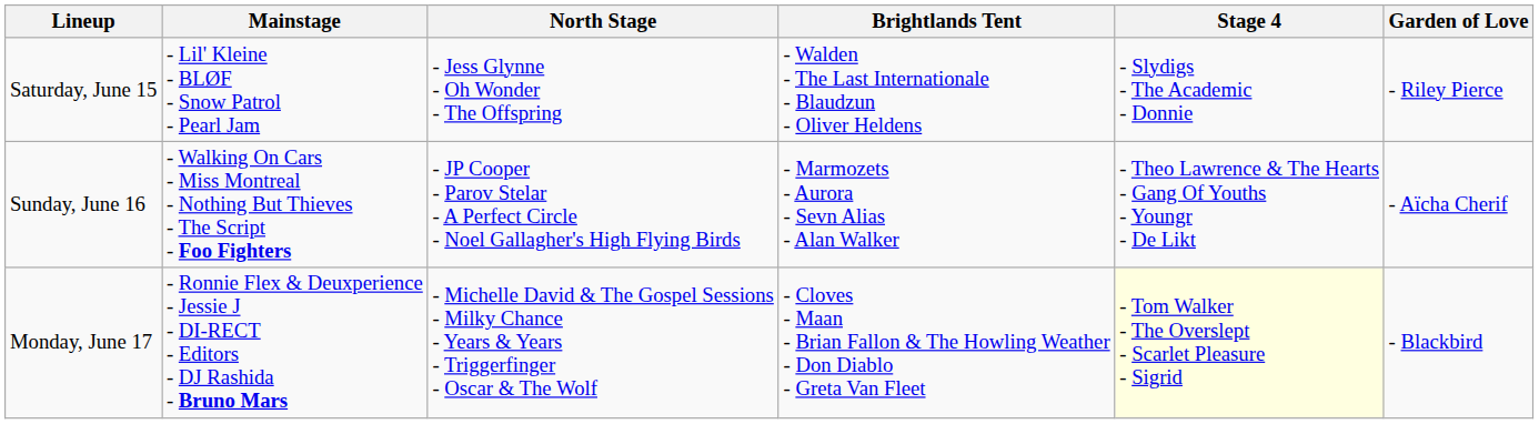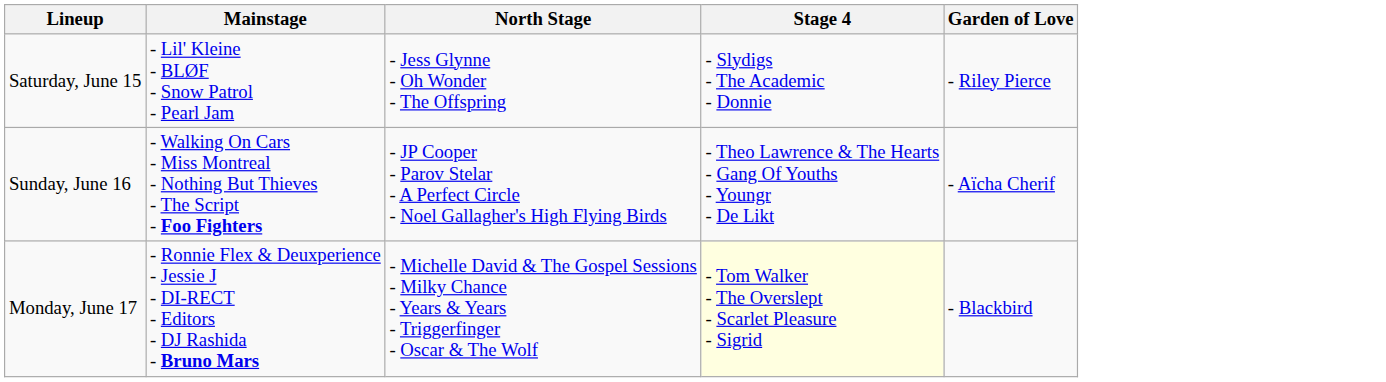 <table class="wikitable">
 <tr>
 <th>Lineup</th>
 <th>Mainstage</th>
 <th>North Stage</th>
-<th>Brightlands Tent</th>
 <th>Stage 4</th>
 <th>Garden of Love</th>
 </tr>
 <tr>
 <td>Saturday, June 15</td>
 <td>- <a href='#'>Lil' Kleine</a> <br> - <a href='#'>BLØF</a> <br> - <a href='#'>Snow Patrol</a> <br> - <a href='#'>Pearl Jam</a></td>
 <td>- <a href='#'>Jess Glynne</a> <br> - <a href='#'>Oh Wonder</a> <br> - <a href='#'>The Offspring</a> <br></td>
-<td>- <a href='#'>Walden</a> <br> - <a href='#'>The Last Internationale</a> <br> - <a href='#'>Blaudzun</a> <br> - <a href='#'>Oliver Heldens</a></td>
 <td>- <a href='#'>Slydigs</a> <br> - <a href='#'>The Academic</a> <br> - <a href='#'>Donnie</a></td>
 <td>- <a href='#'>Riley Pierce</a></td>
 </tr>
 <tr>
 <td>Sunday, June 16</td>
 <td>- <a href='#'>Walking On Cars</a> <br> - <a href='#'>Miss Montreal</a> <br> - <a href='#'>Nothing But Thieves</a> <br> - <a href='#'>The Script</a> <br> - <strong><a href='#'>Foo Fighters</a></strong></td>
 <td>- <a href='#'>JP Cooper</a> <br> - <a href='#'>Parov Stelar</a> <br> - <a href='#'>A Perfect Circle</a> <br> - <a href='#'>Noel Gallagher's High Flying Birds</a> <br></td>
-<td>- <a href='#'>Marmozets</a>  <br> - <a href='#'>Aurora</a> <br> - <a href='#'>Sevn Alias</a> <br> - <a href='#'>Alan Walker</a></td>
 <td>- <a href='#'>Theo Lawrence & The Hearts</a> <br> - <a href='#'>Gang Of Youths</a> <br> - <a href='#'>Youngr</a> <br> - <a href='#'>De Likt</a></td>
 <td>- <a href='#'>Aïcha Cherif</a></td>
 </tr>
 <tr>
 <td>Monday, June 17</td>
 <td>- <a href='#'>Ronnie Flex & Deuxperience</a> <br> - <a href='#'>Jessie J</a> <br> - <a href='#'>DI-RECT</a> <br> - <a href='#'>Editors</a> <br> - <a href='#'>DJ Rashida</a> <br> - <strong><a href='#'>Bruno Mars</a></strong></td>
 <td>- <a href='#'>Michelle David & The Gospel Sessions</a> <br> - <a href='#'>Milky Chance</a> <br> - <a href='#'>Years & Years</a> <br> - <a href='#'>Triggerfinger</a> <br> - <a href='#'>Oscar & The Wolf</a></td>
-<td>- <a href='#'>Cloves</a> <br> - <a href='#'>Maan</a> <br> - <a href='#'>Brian Fallon & The Howling Weather</a> <br> - <a href='#'>Don Diablo</a> <br> - <a href='#'>Greta Van Fleet</a></td>
 <td style="background: lightyellow;">- <a href='#'>Tom Walker</a> <br> - <a href='#'>The Overslept</a> <br> - <a href='#'>Scarlet Pleasure</a> <br> - <a href='#'>Sigrid</a></td>
 <td>- <a href='#'>Blackbird</a></td>
 </tr>
 </table>
